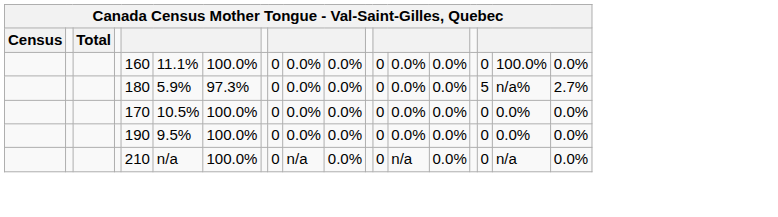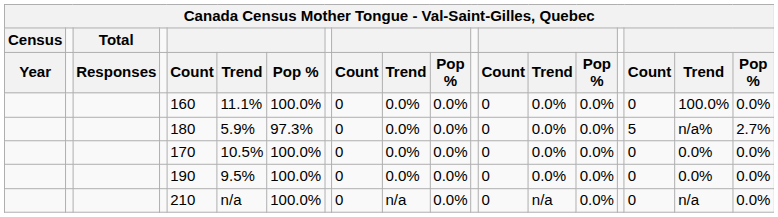 <table class="wikitable">
 <tr>
 <th colspan="19">Canada Census Mother Tongue - Val-Saint-Gilles, Quebec</th>
 </tr>
 <tr>
 <th>Census</th>
 <td></td>
 <th>Total</th>
 <td colspan="1"></td>
 <th colspan="3"></th>
 <td colspan="1"></td>
 <th colspan="3"></th>
 <td colspan="1"></td>
 <th colspan="3"></th>
 <td colspan="1"></td>
 <th colspan="3"></th>
+</tr>
+<tr>
+<th>Year</th>
+<td></td>
+<th>Responses</th>
+<td></td>
+<th>Count</th>
+<th>Trend</th>
+<th>Pop %</th>
+<td></td>
+<th>Count</th>
+<th>Trend</th>
+<th>Pop %</th>
+<td></td>
+<th>Count</th>
+<th>Trend</th>
+<th>Pop %</th>
+<td></td>
+<th>Count</th>
+<th>Trend</th>
+<th>Pop %</th>
 </tr>
 <tr>
 <td></td>
 <td></td>
 <td></td>
 <td></td>
 <td>160</td>
 <td> 11.1%</td>
 <td>100.0%</td>
 <td></td>
 <td>0</td>
 <td> 0.0%</td>
 <td>0.0%</td>
 <td></td>
 <td>0</td>
 <td> 0.0%</td>
 <td>0.0%</td>
 <td></td>
 <td>0</td>
 <td> 100.0%</td>
 <td>0.0%</td>
 </tr>
 <tr>
 <td></td>
 <td></td>
 <td></td>
 <td></td>
 <td>180</td>
 <td> 5.9%</td>
 <td>97.3%</td>
 <td></td>
 <td>0</td>
 <td> 0.0%</td>
 <td>0.0%</td>
 <td></td>
 <td>0</td>
 <td> 0.0%</td>
 <td>0.0%</td>
 <td></td>
 <td>5</td>
 <td> n/a%</td>
 <td>2.7%</td>
 </tr>
 <tr>
 <td></td>
 <td></td>
 <td></td>
 <td></td>
 <td>170</td>
 <td> 10.5%</td>
 <td>100.0%</td>
 <td></td>
 <td>0</td>
 <td> 0.0%</td>
 <td>0.0%</td>
 <td></td>
 <td>0</td>
 <td> 0.0%</td>
 <td>0.0%</td>
 <td></td>
 <td>0</td>
 <td> 0.0%</td>
 <td>0.0%</td>
 </tr>
 <tr>
 <td></td>
 <td></td>
 <td></td>
 <td></td>
 <td>190</td>
 <td> 9.5%</td>
 <td>100.0%</td>
 <td></td>
 <td>0</td>
 <td> 0.0%</td>
 <td>0.0%</td>
 <td></td>
 <td>0</td>
 <td> 0.0%</td>
 <td>0.0%</td>
 <td></td>
 <td>0</td>
 <td> 0.0%</td>
 <td>0.0%</td>
 </tr>
 <tr>
 <td></td>
 <td></td>
 <td></td>
 <td></td>
 <td>210</td>
 <td>n/a</td>
 <td>100.0%</td>
 <td></td>
 <td>0</td>
 <td>n/a</td>
 <td>0.0%</td>
 <td></td>
 <td>0</td>
 <td>n/a</td>
 <td>0.0%</td>
 <td></td>
 <td>0</td>
 <td>n/a</td>
 <td>0.0%</td>
 </tr>
 </table>
